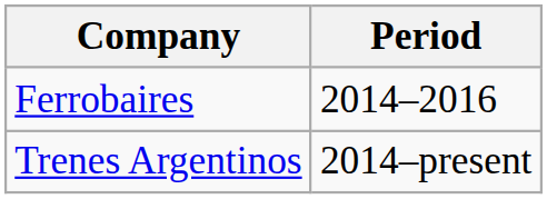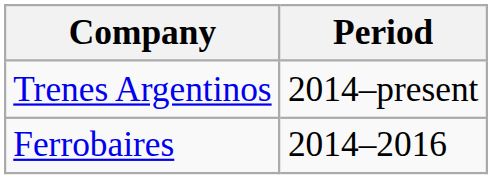 <table class= "wikitable">
 <tr>
 <th>Company</th>
 <th>Period</th>
 </tr>
 <tr>
+<td><a href='#'>Trenes Argentinos</a> </td>
+<td>2014–present</td>
+</tr>
+<tr>
 <td><a href='#'>Ferrobaires</a> </td>
 <td>2014–2016</td>
 </tr>
-<tr>
-<td><a href='#'>Trenes Argentinos</a> </td>
-<td>2014–present</td>
-</tr>
 </table>
